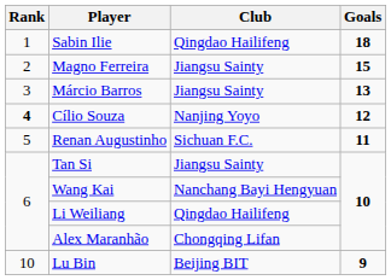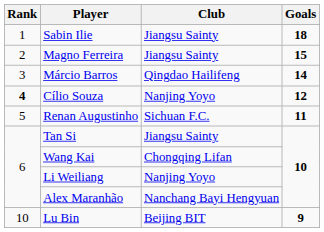 <table class="wikitable">
 <tr>
 <th>Rank</th>
 <th>Player</th>
 <th>Club</th>
 <th>Goals</th>
 </tr>
 <tr>
 <td align=center>1</td>
 <td> <a href='#'>Sabin Ilie</a></td>
-<td><a href='#'>Qingdao Hailifeng</a></td>
+<td><a href='#'>Jiangsu Sainty</a></td>
 <td align=center><strong>18</strong></td>
 </tr>
 <tr>
 <td align=center>2</td>
 <td> <a href='#'>Magno Ferreira</a></td>
 <td><a href='#'>Jiangsu Sainty</a></td>
 <td align=center><strong>15</strong></td>
 </tr>
 <tr>
 <td align=center>3</td>
 <td> <a href='#'>Márcio Barros</a></td>
-<td><a href='#'>Jiangsu Sainty</a></td>
-<td align=center><strong>13</strong></td>
+<td><a href='#'>Qingdao Hailifeng</a></td>
+<td align=center><strong>14</strong></td>
 </tr>
 <tr>
 <td align=center><strong>4</strong></td>
 <td> <a href='#'>Cílio Souza</a></td>
 <td><a href='#'>Nanjing Yoyo</a></td>
 <td align=center><strong>12</strong></td>
 </tr>
 <tr>
 <td align=center>5</td>
 <td> <a href='#'>Renan Augustinho</a></td>
 <td><a href='#'>Sichuan F.C.</a></td>
 <td align=center><strong>11</strong></td>
 </tr>
 <tr>
 <td rowspan=4 align=center>6</td>
 <td> <a href='#'>Tan Si</a></td>
 <td><a href='#'>Jiangsu Sainty</a></td>
 <td rowspan=4 align=center><strong>10</strong></td>
 </tr>
 <tr>
 <td> <a href='#'>Wang Kai</a></td>
-<td><a href='#'>Nanchang Bayi Hengyuan</a></td>
+<td><a href='#'>Chongqing Lifan</a></td>
 </tr>
 <tr>
 <td> <a href='#'>Li Weiliang</a></td>
-<td><a href='#'>Qingdao Hailifeng</a></td>
+<td><a href='#'>Nanjing Yoyo</a></td>
 </tr>
 <tr>
 <td> <a href='#'>Alex Maranhão</a></td>
-<td><a href='#'>Chongqing Lifan</a></td>
+<td><a href='#'>Nanchang Bayi Hengyuan</a></td>
 </tr>
 <tr>
 <td align=center>10</td>
 <td> <a href='#'>Lu Bin</a></td>
 <td><a href='#'>Beijing BIT</a></td>
 <td align=center><strong>9</strong></td>
 </tr>
 </table>
